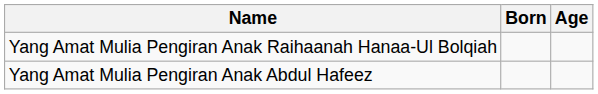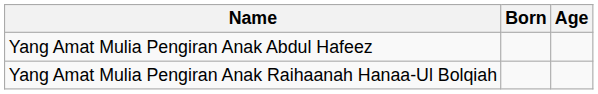 <table class="wikitable">
 <tr>
 <th>Name</th>
 <th>Born</th>
 <th>Age</th>
 </tr>
 <tr>
+<td>Yang Amat Mulia Pengiran Anak Abdul Hafeez</td>
+<td></td>
+<td></td>
+</tr>
+<tr>
 <td>Yang Amat Mulia Pengiran Anak Raihaanah Hanaa-Ul Bolqiah</td>
 <td></td>
 <td></td>
 </tr>
-<tr>
-<td>Yang Amat Mulia Pengiran Anak Abdul Hafeez</td>
-<td></td>
-<td></td>
-</tr>
 </table>
